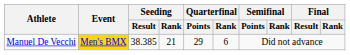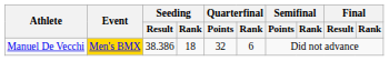 <table class=wikitable style="font-size:90%">
 <tr>
 <th rowspan="2">Athlete</th>
 <th rowspan="2">Event</th>
 <th colspan="2">Seeding</th>
 <th colspan="2">Quarterfinal</th>
 <th colspan="2">Semifinal</th>
 <th colspan="2">Final</th>
 </tr>
 <tr style="font-size:95%">
 <th>Result</th>
 <th>Rank</th>
 <th>Points</th>
 <th>Rank</th>
 <th>Points</th>
 <th>Rank</th>
 <th>Result</th>
 <th>Rank</th>
 </tr>
 <tr align=center>
 <td align=left><a href='#'>Manuel De Vecchi</a></td>
 <td align=left style="background: gold;"><a href='#'>Men's BMX</a></td>
-<td>38.385</td>
-<td>21</td>
-<td>29</td>
+<td>38.386</td>
+<td>18</td>
+<td>32</td>
 <td>6</td>
 <td colspan=4>Did not advance</td>
 </tr>
 </table>
